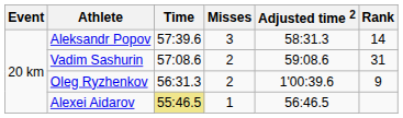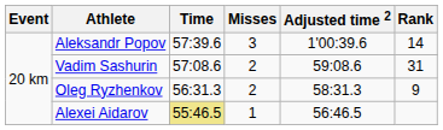 <table class="wikitable" style="font-size:90%">
 <tr>
 <th>Event</th>
 <th>Athlete</th>
 <th>Time</th>
 <th>Misses</th>
 <th>Adjusted time <sup>2</sup></th>
 <th>Rank</th>
 </tr>
 <tr>
 <td rowspan="4">20 km</td>
 <td><a href='#'>Aleksandr Popov</a></td>
 <td align="center">57:39.6</td>
 <td align="center">3</td>
-<td align="center">58:31.3</td>
+<td align="center">1'00:39.6</td>
 <td align="center">14</td>
 </tr>
 <tr>
 <td><a href='#'>Vadim Sashurin</a></td>
 <td align="center">57:08.6</td>
 <td align="center">2</td>
 <td align="center">59:08.6</td>
 <td align="center">31</td>
 </tr>
 <tr>
 <td><a href='#'>Oleg Ryzhenkov</a></td>
 <td align="center">56:31.3</td>
 <td align="center">2</td>
-<td align="center">1'00:39.6</td>
+<td align="center">58:31.3</td>
 <td align="center">9</td>
 </tr>
 <tr>
 <td><a href='#'>Alexei Aidarov</a></td>
 <td align="center" style="background: khaki;">55:46.5</td>
 <td align="center">1</td>
 <td align="center">56:46.5</td>
 <td align="center"></td>
 </tr>
 </table>
